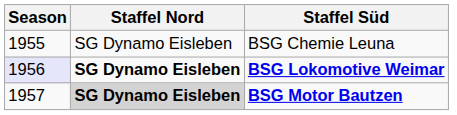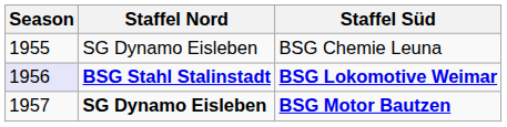 <table class="wikitable">
 <tr>
 <th>Season</th>
 <th>Staffel Nord</th>
 <th>Staffel Süd</th>
 </tr>
 <tr>
 <td>1955</td>
 <td MSV Eisleben>SG Dynamo Eisleben</td>
 <td TSV Leuna 1919>BSG Chemie Leuna</td>
 </tr>
 <tr>
 <td style="background: lavender;">1956</td>
-<td><strong>SG Dynamo Eisleben</strong></td>
+<td><strong><a href='#'>BSG Stahl Stalinstadt</a></strong></td>
 <td><strong><a href='#'>BSG Lokomotive Weimar</a></strong></td>
 </tr>
 <tr>
 <td>1957</td>
-<td style="background: lightgrey;"><strong>SG Dynamo Eisleben</strong></td>
+<td><strong>SG Dynamo Eisleben</strong></td>
 <td><strong><a href='#'>BSG Motor Bautzen</a></strong></td>
 </tr>
 </table>
